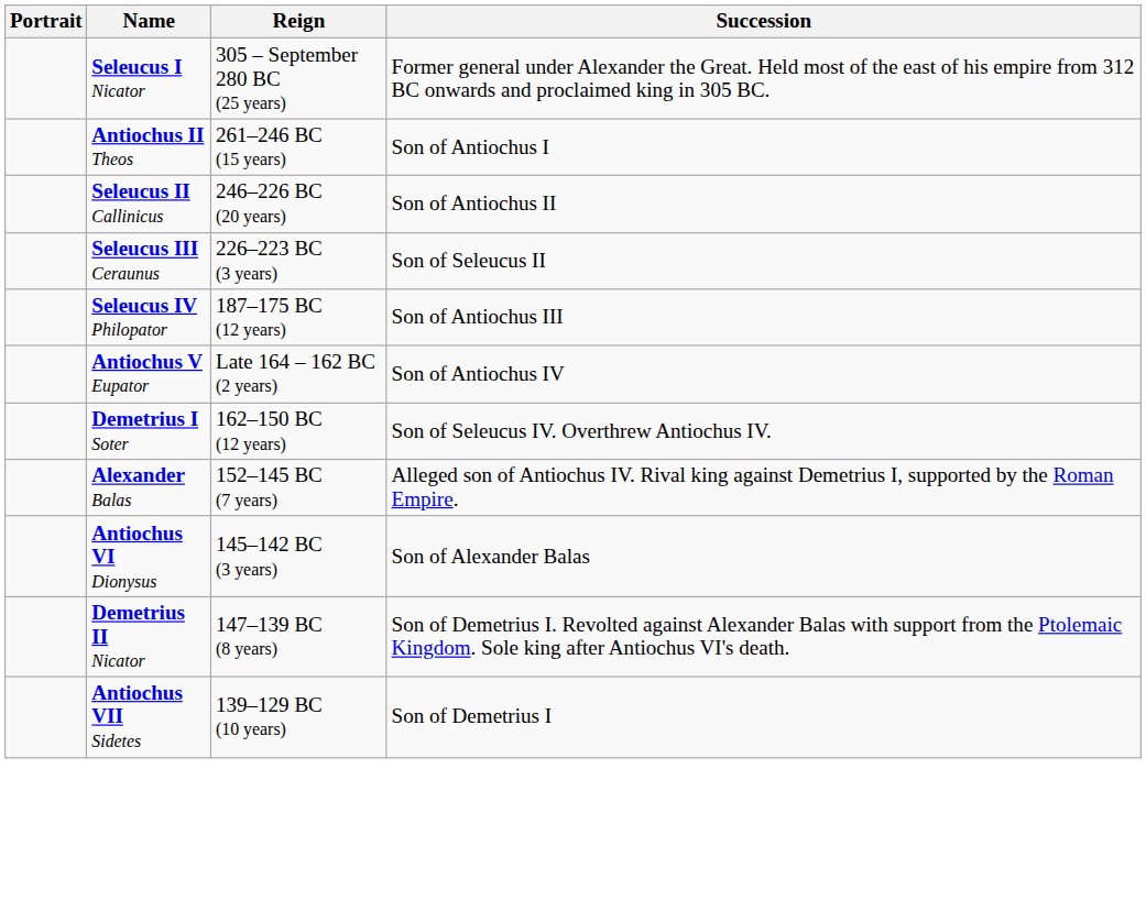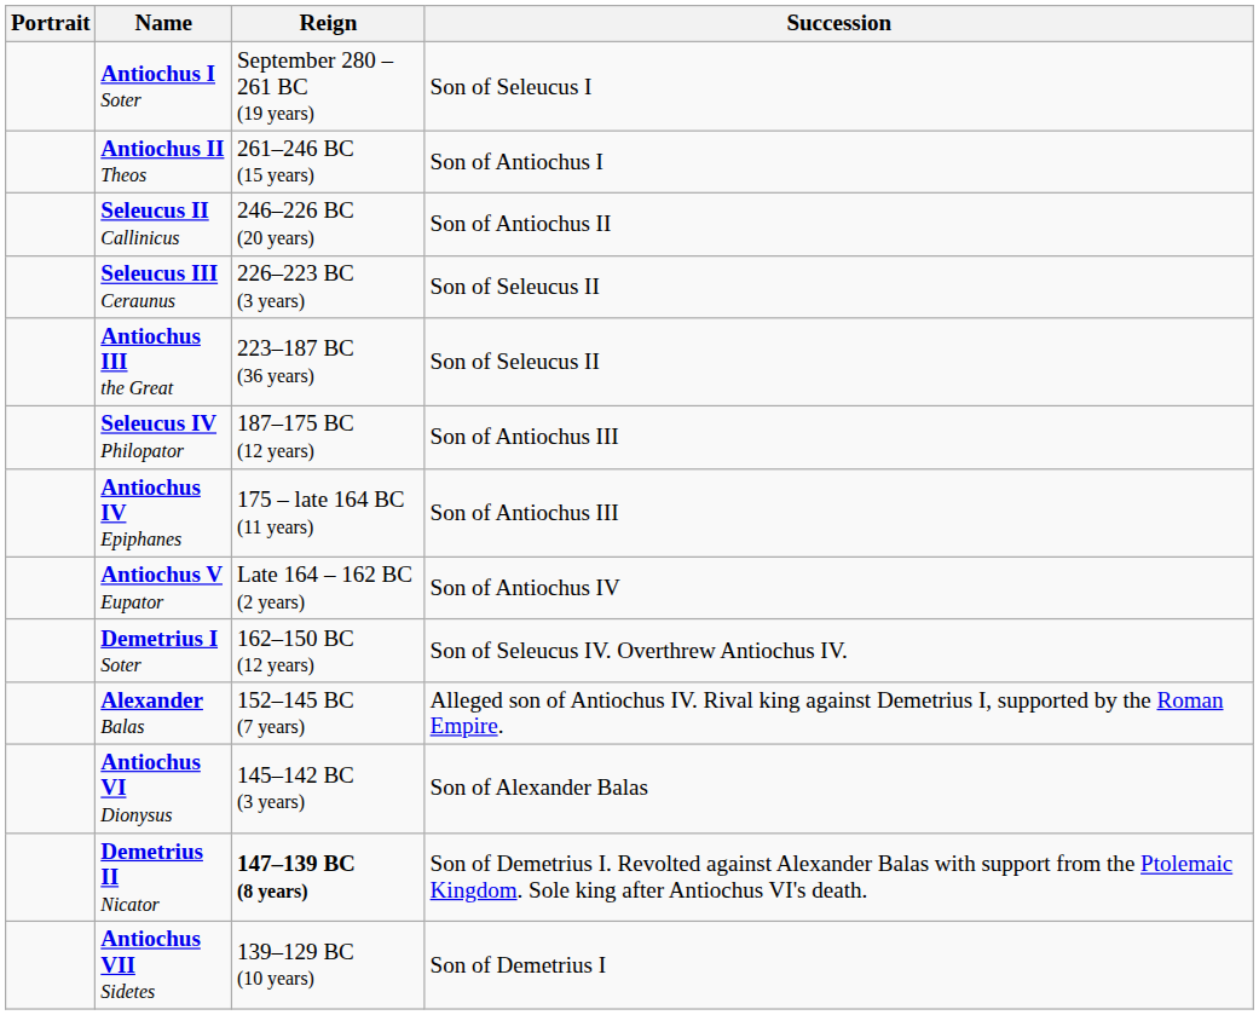 <table class="wikitable">
 <tr>
 <th>Portrait</th>
 <th>Name</th>
 <th>Reign</th>
 <th>Succession</th>
 </tr>
 <tr>
 <td></td>
-<td><strong><a href='#'>Seleucus I</a></strong><br><small><em>Nicator</em></small></td>
-<td>305 – September 280 BC<br><small>(25 years)</small></td>
-<td>Former general under Alexander the Great. Held most of the east of his empire from 312 BC onwards and proclaimed king in 305 BC.</td>
+<td><strong><a href='#'>Antiochus I</a></strong><br><small><em>Soter</em></small></td>
+<td>September 280 – 261 BC<br><small>(19 years)</small></td>
+<td>Son of Seleucus I</td>
 </tr>
 <tr>
 <td></td>
 <td><strong><a href='#'>Antiochus II</a></strong><br><small><em>Theos</em></small></td>
 <td>261–246 BC<br><small>(15 years)</small></td>
 <td>Son of Antiochus I</td>
 </tr>
 <tr>
 <td></td>
 <td><strong><a href='#'>Seleucus II</a></strong><br><small><em>Callinicus</em></small></td>
 <td>246–226 BC<br><small>(20 years)</small></td>
 <td>Son of Antiochus II</td>
 </tr>
 <tr>
 <td></td>
 <td><strong><a href='#'>Seleucus III</a></strong><br><small><em>Ceraunus</em></small></td>
 <td>226–223 BC<br><small>(3 years)</small></td>
 <td>Son of Seleucus II</td>
 </tr>
 <tr>
 <td></td>
+<td><strong><a href='#'>Antiochus III</a></strong><br><small><em>the Great</em></small></td>
+<td>223–187 BC<br><small>(36 years)</small></td>
+<td>Son of Seleucus II</td>
+</tr>
+<tr>
+<td></td>
 <td><strong><a href='#'>Seleucus IV</a></strong><br><small><em>Philopator</em></small></td>
 <td>187–175 BC<br><small>(12 years)</small></td>
+<td>Son of Antiochus III</td>
+</tr>
+<tr>
+<td></td>
+<td><strong><a href='#'>Antiochus IV</a></strong><br><small><em>Epiphanes</em></small></td>
+<td>175 – late 164 BC<br><small>(11 years)</small></td>
 <td>Son of Antiochus III</td>
 </tr>
 <tr>
 <td></td>
 <td><strong><a href='#'>Antiochus V</a></strong><br><small><em>Eupator</em></small></td>
 <td>Late 164 – 162 BC<br><small>(2 years)</small></td>
 <td>Son of Antiochus IV</td>
 </tr>
 <tr>
 <td></td>
 <td><strong><a href='#'>Demetrius I</a></strong><br><small><em>Soter</em></small></td>
 <td>162–150 BC<br><small>(12 years)</small></td>
 <td>Son of Seleucus IV. Overthrew Antiochus IV.</td>
 </tr>
 <tr>
 <td></td>
 <td><strong><a href='#'>Alexander</a></strong><br><small><em>Balas</em></small></td>
 <td>152–145 BC<br><small>(7 years)</small></td>
 <td>Alleged son of Antiochus IV. Rival king against Demetrius I, supported by the <a href='#'>Roman Empire</a>.</td>
 </tr>
 <tr>
 <td></td>
 <td><strong><a href='#'>Antiochus VI</a></strong><br><small><em>Dionysus</em></small></td>
 <td>145–142 BC<br><small>(3 years)</small></td>
 <td>Son of Alexander Balas</td>
 </tr>
 <tr>
 <td></td>
 <td><strong><a href='#'>Demetrius II</a></strong><br><small><em>Nicator</em></small></td>
-<td>147–139 BC<br><small>(8 years)</small></td>
+<td><strong>147–139 BC<br><small>(8 years)</small></strong></td>
 <td>Son of Demetrius I. Revolted against Alexander Balas with support from the <a href='#'>Ptolemaic Kingdom</a>. Sole king after Antiochus VI's death.</td>
 </tr>
 <tr>
 <td></td>
 <td><strong><a href='#'>Antiochus VII</a></strong><br><small><em>Sidetes</em></small></td>
 <td>139–129 BC<br><small>(10 years)</small></td>
 <td>Son of Demetrius I</td>
 </tr>
 </table>
